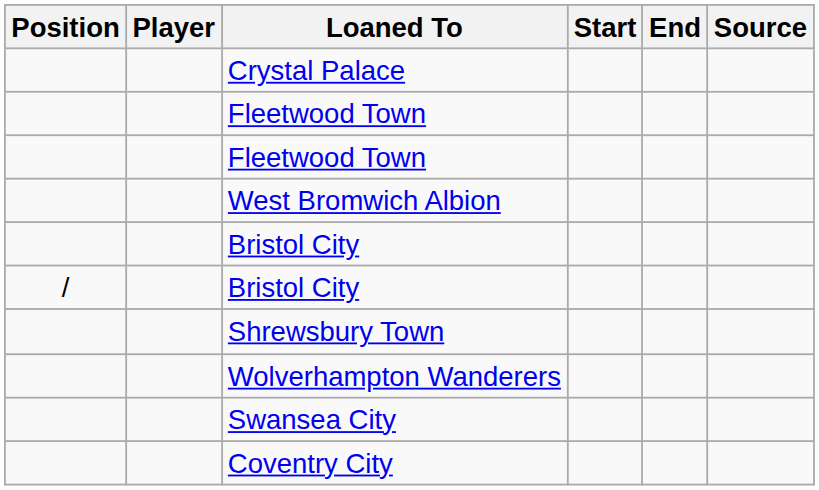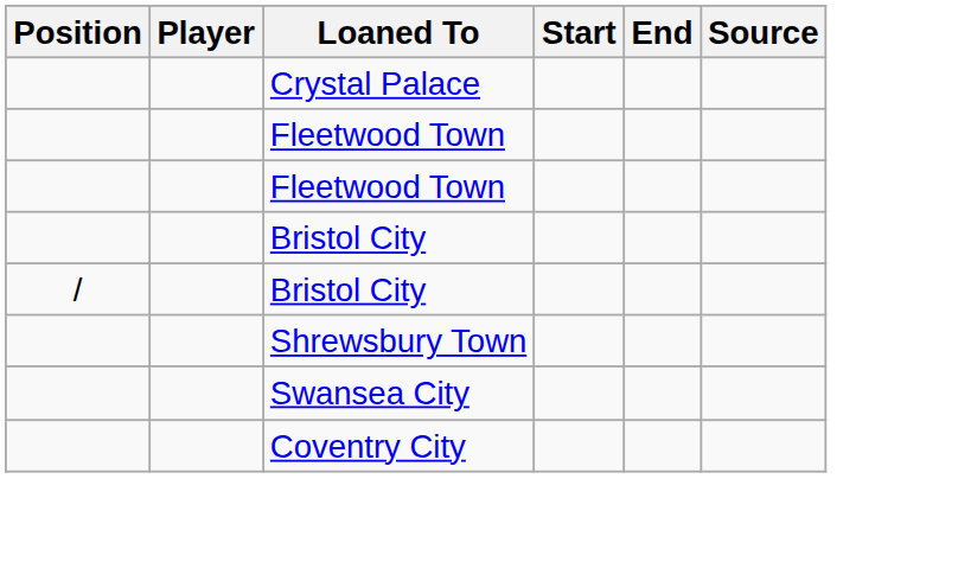 <table class="wikitable sortable" style="text-align:center; font-size:95%; text-align:left;">
 <tr>
 <th>Position</th>
 <th>Player</th>
 <th>Loaned To</th>
 <th>Start</th>
 <th>End</th>
 <th>Source</th>
 </tr>
 <tr>
 <td align=center></td>
 <td></td>
 <td> <a href='#'>Crystal Palace</a></td>
 <td></td>
 <td></td>
 <td></td>
 </tr>
 <tr>
 <td align=center></td>
 <td></td>
 <td> <a href='#'>Fleetwood Town</a></td>
 <td></td>
 <td></td>
 <td></td>
 </tr>
 <tr>
 <td align=center></td>
 <td></td>
 <td> <a href='#'>Fleetwood Town</a></td>
 <td></td>
 <td></td>
 <td></td>
 </tr>
 <tr>
 <td align=center></td>
 <td></td>
-<td> <a href='#'>West Bromwich Albion</a></td>
-<td></td>
-<td></td>
-<td></td>
-</tr>
-<tr>
-<td align=center></td>
-<td></td>
 <td> <a href='#'>Bristol City</a></td>
 <td></td>
 <td></td>
 <td></td>
 </tr>
 <tr>
 <td align=center>/</td>
 <td></td>
 <td> <a href='#'>Bristol City</a></td>
 <td></td>
 <td></td>
 <td></td>
 </tr>
 <tr>
 <td align=center></td>
 <td></td>
 <td> <a href='#'>Shrewsbury Town</a></td>
 <td></td>
 <td></td>
 <td></td>
 </tr>
 <tr>
 <td align=center></td>
 <td></td>
-<td> <a href='#'>Wolverhampton Wanderers</a></td>
-<td></td>
-<td></td>
-<td></td>
-</tr>
-<tr>
-<td align=center></td>
-<td></td>
 <td> <a href='#'>Swansea City</a></td>
 <td></td>
 <td></td>
 <td></td>
 </tr>
 <tr>
 <td align=center></td>
 <td></td>
 <td> <a href='#'>Coventry City</a></td>
 <td></td>
 <td></td>
 <td></td>
 </tr>
 </table>
